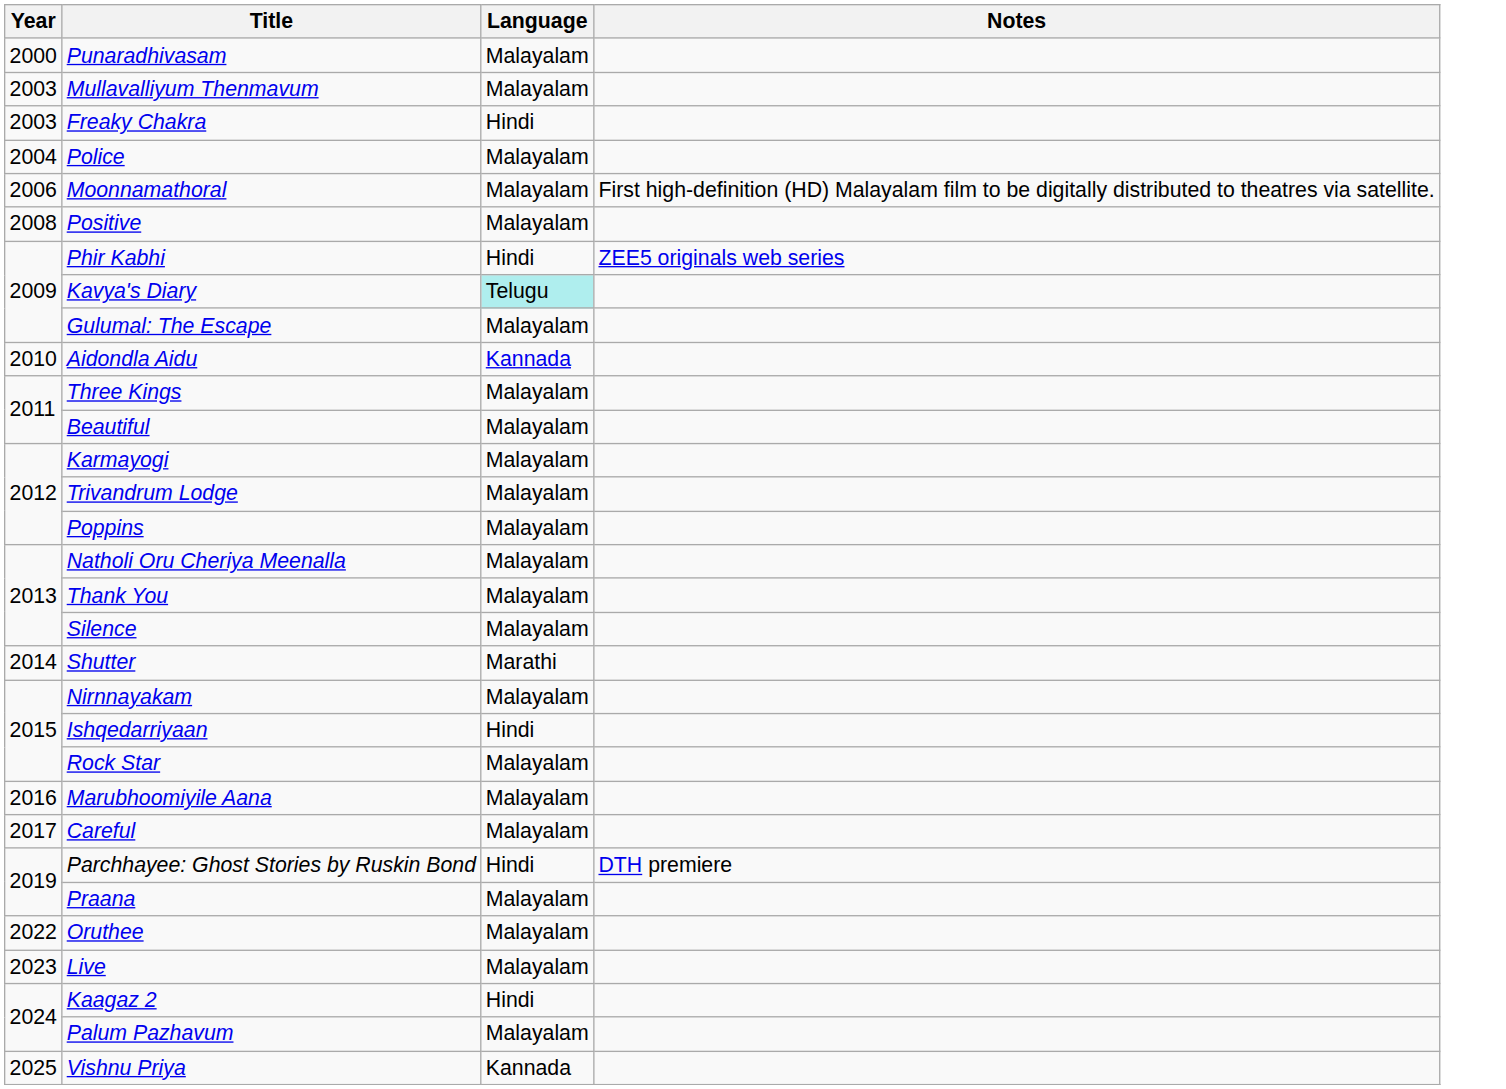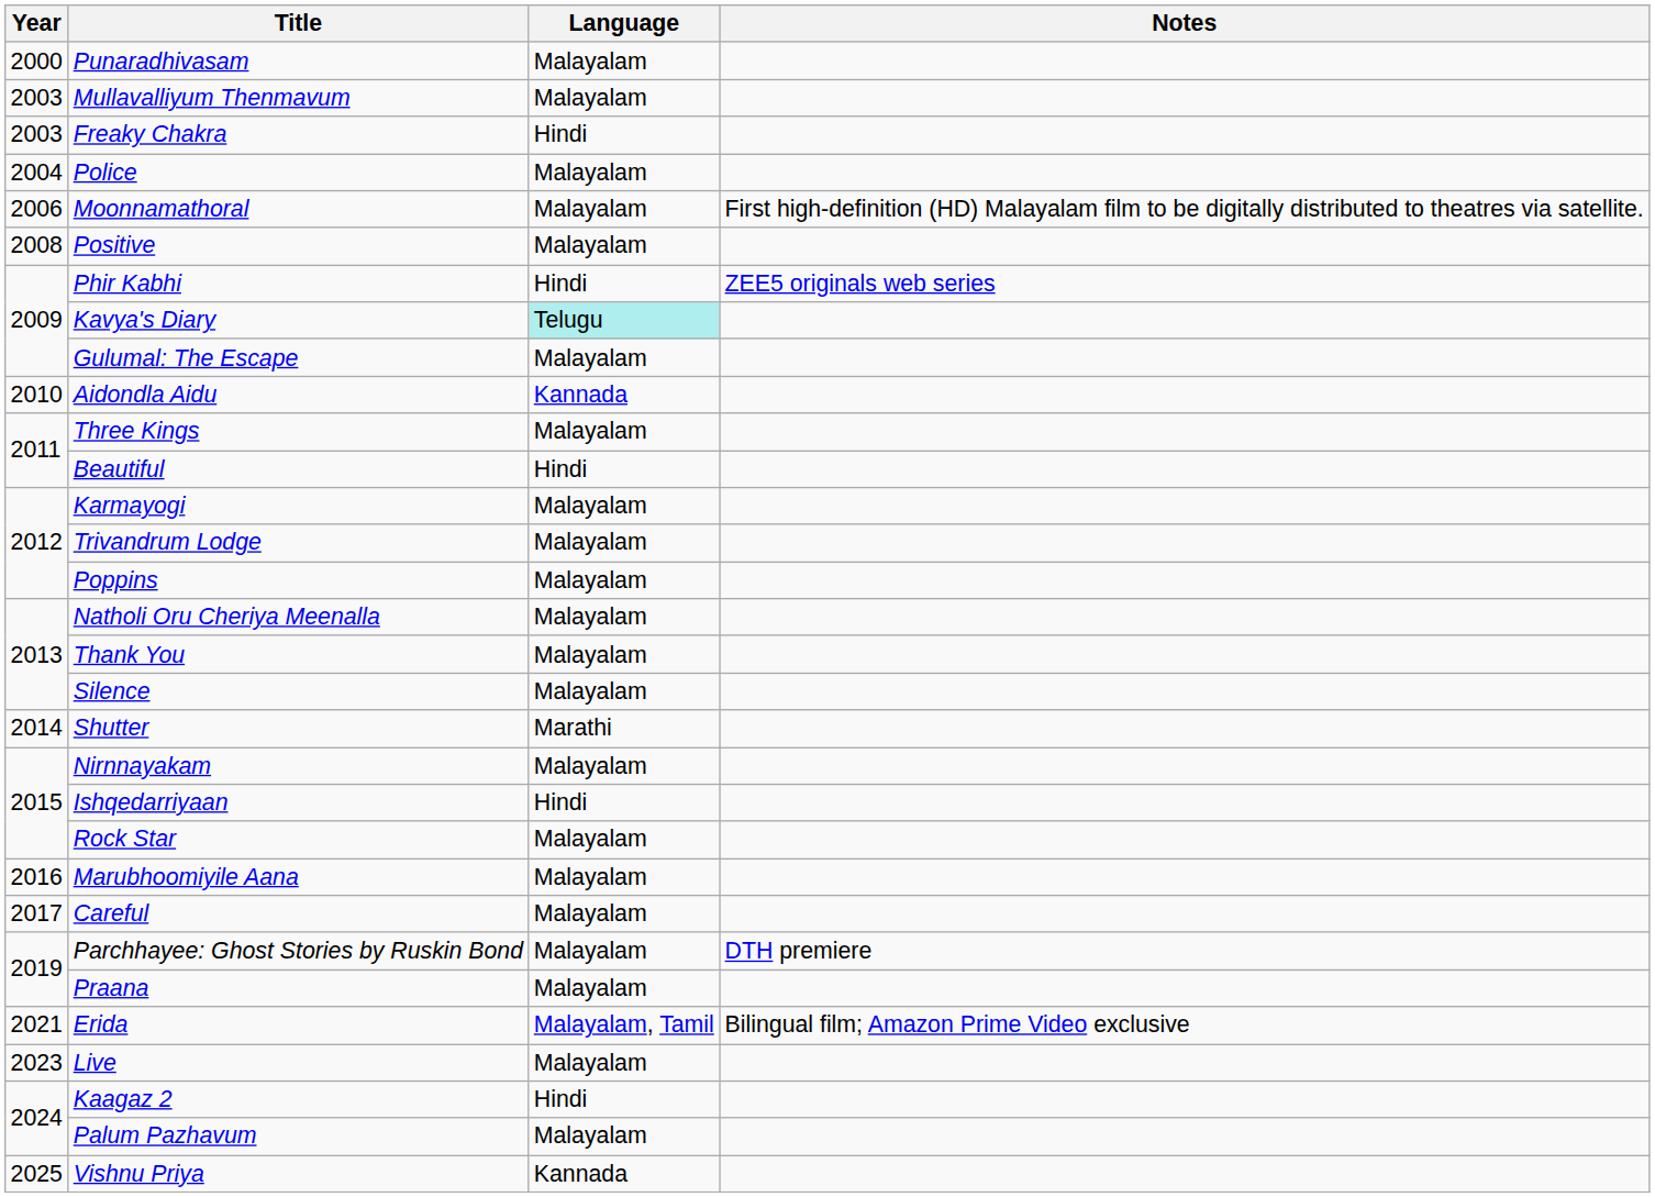 <table class="wikitable sortable">
 <tr>
 <th scope="col">Year</th>
 <th scope="col">Title</th>
 <th scope="col">Language</th>
 <th scope="col" class="unsortable">Notes</th>
 </tr>
 <tr>
 <td>2000</td>
 <td><em><a href='#'>Punaradhivasam</a></em></td>
 <td>Malayalam</td>
 <td></td>
 </tr>
 <tr>
 <td>2003</td>
 <td><em><a href='#'>Mullavalliyum Thenmavum</a></em></td>
 <td>Malayalam</td>
 <td></td>
 </tr>
 <tr>
 <td>2003</td>
 <td><em><a href='#'>Freaky Chakra</a></em></td>
 <td>Hindi</td>
 <td></td>
 </tr>
 <tr>
 <td>2004</td>
 <td><em><a href='#'>Police</a></em></td>
 <td>Malayalam</td>
 <td></td>
 </tr>
 <tr>
 <td>2006</td>
 <td><em><a href='#'>Moonnamathoral</a></em></td>
 <td>Malayalam</td>
 <td>First high-definition (HD) Malayalam film to be digitally distributed to theatres via satellite.</td>
 </tr>
 <tr>
 <td>2008</td>
 <td><em><a href='#'>Positive</a></em></td>
 <td>Malayalam</td>
 <td></td>
 </tr>
 <tr>
 <td rowspan=3>2009</td>
 <td><em><a href='#'>Phir Kabhi</a></em></td>
 <td>Hindi</td>
 <td><a href='#'>ZEE5 originals web series</a></td>
 </tr>
 <tr>
 <td><em><a href='#'>Kavya's Diary</a></em></td>
 <td style="background: paleturquoise;">Telugu</td>
 <td></td>
 </tr>
 <tr>
 <td><em><a href='#'>Gulumal: The Escape</a></em></td>
 <td>Malayalam</td>
 <td></td>
 </tr>
 <tr>
 <td>2010</td>
 <td><em><a href='#'>Aidondla Aidu</a></em></td>
 <td><a href='#'>Kannada</a></td>
 <td></td>
 </tr>
 <tr>
 <td rowspan=2>2011</td>
 <td><em><a href='#'>Three Kings</a></em></td>
 <td>Malayalam</td>
 <td></td>
 </tr>
 <tr>
 <td><em><a href='#'>Beautiful</a></em></td>
-<td>Malayalam</td>
+<td>Hindi</td>
 <td></td>
 </tr>
 <tr>
 <td rowspan=3>2012</td>
 <td><em><a href='#'>Karmayogi</a></em></td>
 <td>Malayalam</td>
 <td></td>
 </tr>
 <tr>
 <td><em><a href='#'>Trivandrum Lodge</a></em></td>
 <td>Malayalam</td>
 <td></td>
 </tr>
 <tr>
 <td><em><a href='#'>Poppins</a></em></td>
 <td>Malayalam</td>
 <td></td>
 </tr>
 <tr>
 <td rowspan=3>2013</td>
 <td><em><a href='#'>Natholi Oru Cheriya Meenalla</a></em></td>
 <td>Malayalam</td>
 <td></td>
 </tr>
 <tr>
 <td><em><a href='#'>Thank You</a></em></td>
 <td>Malayalam</td>
 <td></td>
 </tr>
 <tr>
 <td><em><a href='#'>Silence</a></em></td>
 <td>Malayalam</td>
 <td></td>
 </tr>
 <tr>
 <td>2014</td>
 <td><em><a href='#'>Shutter</a></em></td>
 <td>Marathi</td>
 <td></td>
 </tr>
 <tr>
 <td rowspan=3>2015</td>
 <td><em><a href='#'>Nirnnayakam</a></em></td>
 <td>Malayalam</td>
 <td></td>
 </tr>
 <tr>
 <td><em><a href='#'>Ishqedarriyaan</a></em></td>
 <td>Hindi</td>
 <td></td>
 </tr>
 <tr>
 <td><em><a href='#'>Rock Star</a></em></td>
 <td>Malayalam</td>
 <td></td>
 </tr>
 <tr>
 <td>2016</td>
 <td><em><a href='#'>Marubhoomiyile Aana</a></em></td>
 <td>Malayalam</td>
 <td></td>
 </tr>
 <tr>
 <td>2017</td>
 <td><em><a href='#'>Careful</a></em></td>
 <td>Malayalam</td>
 <td></td>
 </tr>
 <tr>
 <td rowspan=2>2019</td>
 <td><em>Parchhayee: Ghost Stories by Ruskin Bond</em></td>
-<td>Hindi</td>
+<td>Malayalam</td>
 <td><a href='#'>DTH</a> premiere</td>
 </tr>
 <tr>
 <td><em><a href='#'>Praana</a></em></td>
 <td>Malayalam</td>
 <td></td>
 </tr>
 <tr>
-<td>2022</td>
-<td><em><a href='#'>Oruthee</a></em></td>
-<td>Malayalam</td>
-<td></td>
+<td>2021</td>
+<td><em><a href='#'>Erida</a></em></td>
+<td><a href='#'>Malayalam</a>, <a href='#'>Tamil</a></td>
+<td>Bilingual film; <a href='#'>Amazon Prime Video</a> exclusive</td>
 </tr>
 <tr>
 <td>2023</td>
 <td><em><a href='#'>Live</a></em></td>
 <td>Malayalam</td>
 <td></td>
 </tr>
 <tr>
 <td rowspan=2>2024</td>
 <td><em><a href='#'>Kaagaz 2</a></em></td>
 <td>Hindi</td>
 <td></td>
 </tr>
 <tr>
 <td><em><a href='#'>Palum Pazhavum</a></em></td>
 <td>Malayalam</td>
 <td></td>
 </tr>
 <tr>
 <td>2025</td>
 <td><em><a href='#'>Vishnu Priya</a></em></td>
 <td>Kannada</td>
 <td></td>
 </tr>
 <tr>
 </tr>
 </table>
